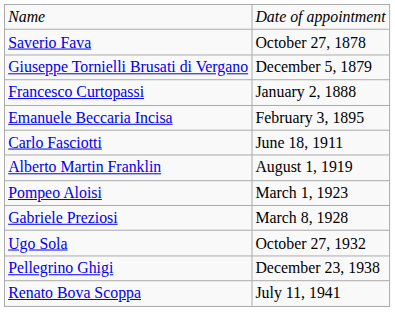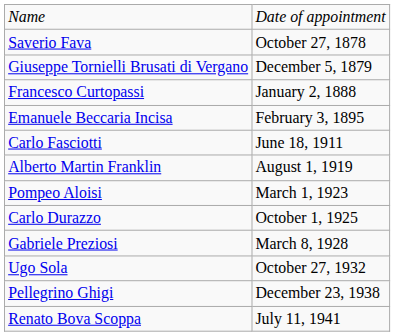 <table class=wikitable>
 <tr>
 <td><em>Name</em></td>
 <td><em>Date of appointment</em></td>
 </tr>
 <tr>
 <td><a href='#'>Saverio Fava</a></td>
 <td>October 27, 1878</td>
 </tr>
 <tr>
 <td><a href='#'>Giuseppe Tornielli Brusati di Vergano</a></td>
 <td>December 5, 1879</td>
 </tr>
 <tr>
 <td><a href='#'>Francesco Curtopassi</a></td>
 <td>January 2, 1888</td>
 </tr>
 <tr>
 <td><a href='#'>Emanuele Beccaria Incisa</a></td>
 <td>February 3, 1895</td>
 </tr>
 <tr>
 <td><a href='#'>Carlo Fasciotti</a></td>
 <td>June 18, 1911</td>
 </tr>
 <tr>
 <td><a href='#'>Alberto Martin Franklin</a></td>
 <td>August 1, 1919</td>
 </tr>
 <tr>
 <td><a href='#'>Pompeo Aloisi</a></td>
 <td>March 1, 1923</td>
 </tr>
 <tr>
+<td><a href='#'>Carlo Durazzo</a></td>
+<td>October 1, 1925</td>
+</tr>
+<tr>
 <td><a href='#'>Gabriele Preziosi</a></td>
 <td>March 8, 1928</td>
 </tr>
 <tr>
 <td><a href='#'>Ugo Sola</a></td>
 <td>October 27, 1932</td>
 </tr>
 <tr>
 <td><a href='#'>Pellegrino Ghigi</a></td>
 <td>December 23, 1938</td>
 </tr>
 <tr>
 <td><a href='#'>Renato Bova Scoppa</a></td>
 <td>July 11, 1941</td>
 </tr>
 </table>
